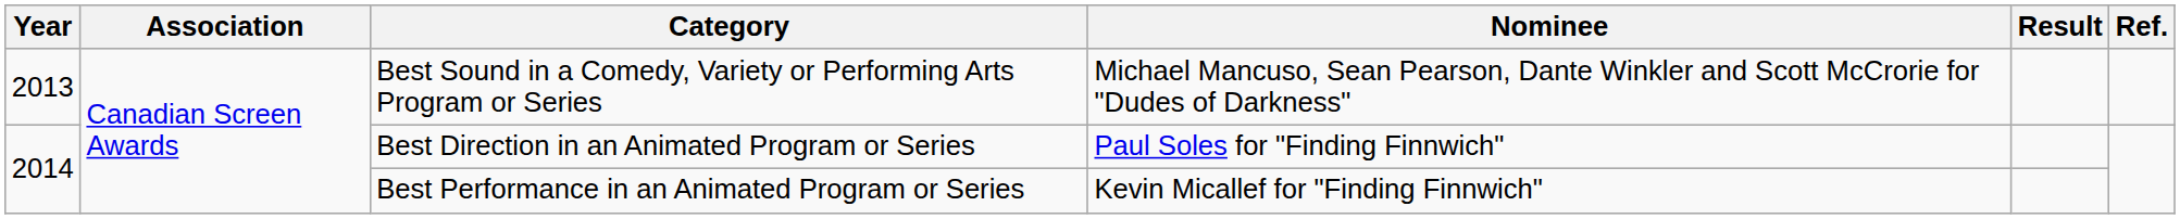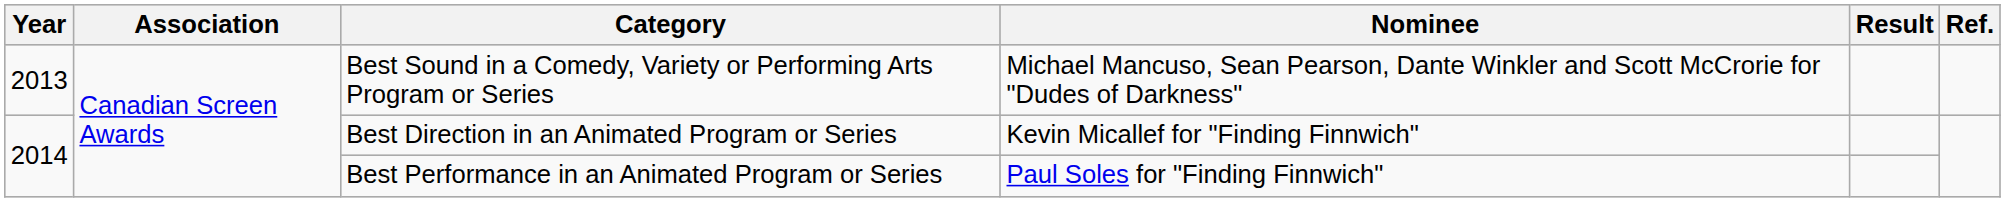 <table class="wikitable sortable">
 <tr>
 <th><strong>Year</strong></th>
 <th><strong>Association</strong></th>
 <th><strong>Category</strong></th>
 <th><strong>Nominee</strong></th>
 <th><strong>Result</strong></th>
 <th><strong>Ref.</strong></th>
 </tr>
 <tr>
 <td>2013</td>
 <td rowspan="3"><a href='#'>Canadian Screen Awards</a></td>
 <td>Best Sound in a Comedy, Variety or Performing Arts Program or Series</td>
 <td>Michael Mancuso, Sean Pearson, Dante Winkler and Scott McCrorie for "Dudes of Darkness"</td>
 <td></td>
 <td align=center></td>
 </tr>
 <tr>
 <td rowspan="2">2014</td>
 <td>Best Direction in an Animated Program or Series</td>
-<td><a href='#'>Paul Soles</a> for "Finding Finnwich"</td>
+<td>Kevin Micallef for "Finding Finnwich"</td>
 <td></td>
 <td rowspan="2" style="text-align:center;"></td>
 </tr>
 <tr>
 <td>Best Performance in an Animated Program or Series</td>
-<td>Kevin Micallef for "Finding Finnwich"</td>
+<td><a href='#'>Paul Soles</a> for "Finding Finnwich"</td>
 <td></td>
 </tr>
 </table>
